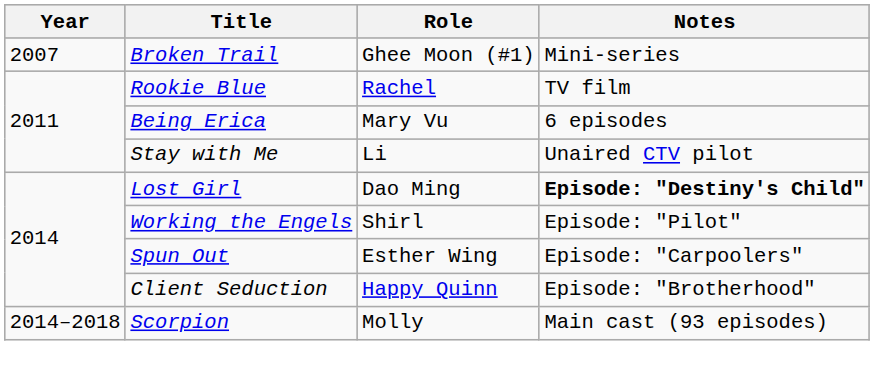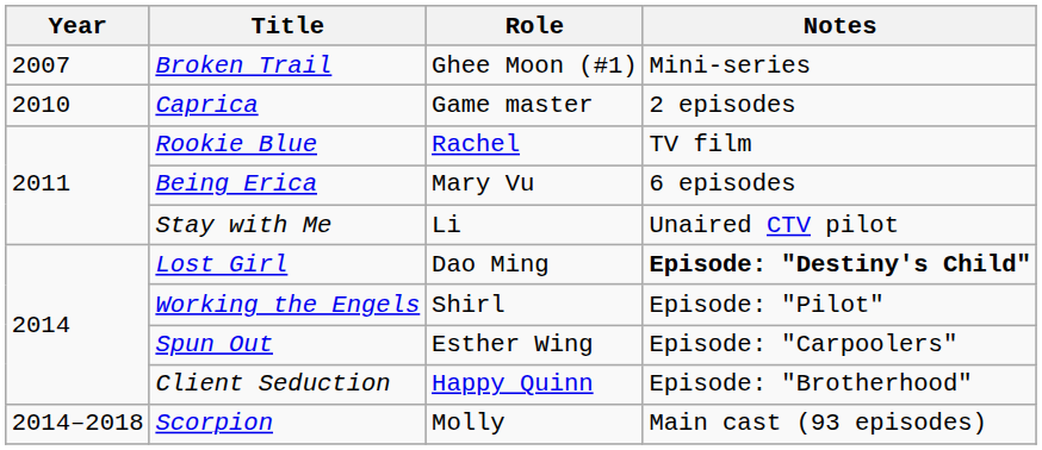 <table class="wikitable sortable">
 <tr>
 <th>Year</th>
 <th>Title</th>
 <th>Role</th>
 <th class="unsortable">Notes</th>
 </tr>
 <tr>
 <td>2007</td>
 <td><em><a href='#'>Broken Trail</a></em></td>
 <td>Ghee Moon (#1)</td>
 <td>Mini-series</td>
+</tr>
+<tr>
+<td>2010</td>
+<td><em><a href='#'>Caprica</a></em></td>
+<td>Game master</td>
+<td>2 episodes</td>
 </tr>
 <tr>
 <td rowspan="3">2011</td>
 <td><em><a href='#'>Rookie Blue</a></em></td>
 <td><a href='#'>Rachel</a></td>
 <td>TV film</td>
 </tr>
 <tr>
 <td><em><a href='#'>Being Erica</a></em></td>
 <td>Mary Vu</td>
 <td>6 episodes</td>
 </tr>
 <tr>
 <td><em>Stay with Me</em></td>
 <td>Li</td>
 <td>Unaired <a href='#'>CTV</a> pilot</td>
 </tr>
 <tr>
 <td rowspan="4">2014</td>
 <td><em><a href='#'>Lost Girl</a></em></td>
 <td>Dao Ming</td>
 <td><strong>Episode: "Destiny's Child"</strong></td>
 </tr>
 <tr>
 <td><em><a href='#'>Working the Engels</a></em></td>
 <td>Shirl</td>
 <td>Episode: "Pilot"</td>
 </tr>
 <tr>
 <td><em><a href='#'>Spun Out</a></em></td>
 <td>Esther Wing</td>
 <td>Episode: "Carpoolers"</td>
 </tr>
 <tr>
 <td><em>Client Seduction</em></td>
 <td><a href='#'>Happy Quinn</a></td>
 <td>Episode: "Brotherhood"</td>
 </tr>
 <tr>
 <td>2014–2018</td>
 <td><em><a href='#'>Scorpion</a></em></td>
 <td>Molly</td>
 <td>Main cast (93 episodes)</td>
 </tr>
 </table>
